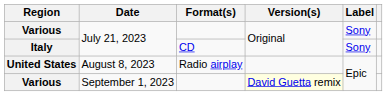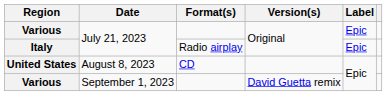 <table class="wikitable plainrowheaders">
 <tr>
 <th scope="col">Region</th>
 <th scope="col">Date</th>
 <th scope="col">Format(s)</th>
 <th scope="col">Version(s)</th>
 <th scope="col">Label</th>
 <th scope="col"></th>
 </tr>
 <tr>
 <th scope="row">Various</th>
 <td rowspan="2">July 21, 2023</td>
 <td></td>
 <td rowspan="2">Original</td>
-<td><a href='#'>Sony</a></td>
+<td><a href='#'>Epic</a></td>
 <td style="text-align:center;"></td>
 </tr>
 <tr>
 <th scope="row">Italy</th>
-<td><a href='#'>CD</a></td>
-<td><a href='#'>Sony</a></td>
+<td>Radio <a href='#'>airplay</a></td>
+<td><a href='#'>Epic</a></td>
 <td style="text-align:center;"></td>
 </tr>
 <tr>
 <th scope="row">United States</th>
 <td>August 8, 2023</td>
-<td>Radio <a href='#'>airplay</a></td>
+<td><a href='#'>CD</a></td>
 <td></td>
 <td rowspan="2">Epic</td>
 <td style="text-align:center;"></td>
 </tr>
 <tr>
 <th scope="row">Various</th>
 <td>September 1, 2023</td>
 <td></td>
-<td style="background: lightyellow;"><a href='#'>David Guetta</a> remix</td>
+<td><a href='#'>David Guetta</a> remix</td>
 <td style="text-align:center;"></td>
 </tr>
 </table>
